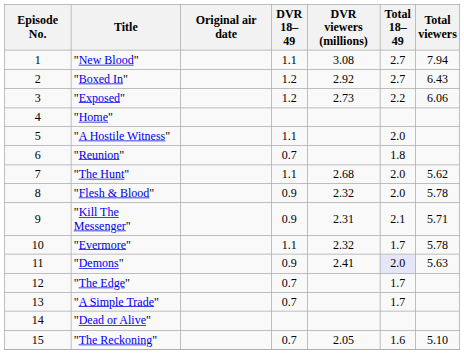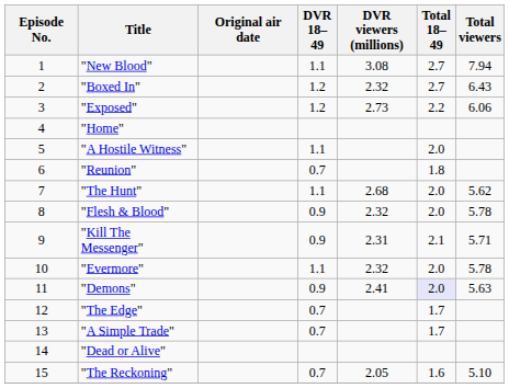 <table class="wikitable" style="text-align:center;">
 <tr>
 <th>Episode No.</th>
 <th>Title</th>
 <th>Original air date</th>
 <th>DVR<br>18–49</th>
 <th>DVR viewers<br>(millions)</th>
 <th>Total<br>18–49</th>
 <th>Total<br>viewers</th>
 </tr>
 <tr>
 <td>1</td>
 <td style="text-align:left;">"<a href='#'>New Blood</a>"</td>
 <td></td>
 <td>1.1</td>
 <td>3.08</td>
 <td>2.7</td>
 <td>7.94</td>
 </tr>
 <tr>
 <td>2</td>
 <td style="text-align:left;">"<a href='#'>Boxed In</a>"</td>
 <td></td>
 <td>1.2</td>
-<td>2.92</td>
+<td>2.32</td>
 <td>2.7</td>
 <td>6.43</td>
 </tr>
 <tr>
 <td>3</td>
 <td style="text-align:left;">"<a href='#'>Exposed</a>"</td>
 <td></td>
 <td>1.2</td>
 <td>2.73</td>
 <td>2.2</td>
 <td>6.06</td>
 </tr>
 <tr>
 <td>4</td>
 <td style="text-align:left;">"<a href='#'>Home</a>"</td>
 <td></td>
 <td></td>
 <td></td>
 <td></td>
 <td></td>
 </tr>
 <tr>
 <td>5</td>
 <td style="text-align:left;">"<a href='#'>A Hostile Witness</a>"</td>
 <td></td>
 <td>1.1</td>
 <td></td>
 <td>2.0</td>
 <td></td>
 </tr>
 <tr>
 <td>6</td>
 <td style="text-align:left;">"<a href='#'>Reunion</a>"</td>
 <td></td>
 <td>0.7</td>
 <td></td>
 <td>1.8</td>
 <td></td>
 </tr>
 <tr>
 <td>7</td>
 <td style="text-align:left;">"<a href='#'>The Hunt</a>"</td>
 <td></td>
 <td>1.1</td>
 <td>2.68</td>
 <td>2.0</td>
 <td>5.62</td>
 </tr>
 <tr>
 <td>8</td>
 <td style="text-align:left;">"<a href='#'>Flesh & Blood</a>"</td>
 <td></td>
 <td>0.9</td>
 <td>2.32</td>
 <td>2.0</td>
 <td>5.78</td>
 </tr>
 <tr>
 <td>9</td>
 <td style="text-align:left;">"<a href='#'>Kill The Messenger</a>"</td>
 <td></td>
 <td>0.9</td>
 <td>2.31</td>
 <td>2.1</td>
 <td>5.71</td>
 </tr>
 <tr>
 <td>10</td>
 <td style="text-align:left;">"<a href='#'>Evermore</a>"</td>
 <td></td>
 <td>1.1</td>
 <td>2.32</td>
-<td>1.7</td>
+<td>2.0</td>
 <td>5.78</td>
 </tr>
 <tr>
 <td>11</td>
 <td style="text-align:left;">"<a href='#'>Demons</a>"</td>
 <td></td>
 <td>0.9</td>
 <td>2.41</td>
 <td style="background: lavender;">2.0</td>
 <td>5.63</td>
 </tr>
 <tr>
 <td>12</td>
 <td style="text-align:left;">"<a href='#'>The Edge</a>"</td>
 <td></td>
 <td>0.7</td>
 <td></td>
 <td>1.7</td>
 <td></td>
 </tr>
 <tr>
 <td>13</td>
 <td style="text-align:left;">"<a href='#'>A Simple Trade</a>"</td>
 <td></td>
 <td>0.7</td>
 <td></td>
 <td>1.7</td>
 <td></td>
 </tr>
 <tr>
 <td>14</td>
 <td style="text-align:left;">"<a href='#'>Dead or Alive</a>"</td>
 <td></td>
 <td></td>
 <td></td>
 <td></td>
 <td></td>
 </tr>
 <tr>
 <td>15</td>
 <td style="text-align:left;">"<a href='#'>The Reckoning</a>"</td>
 <td></td>
 <td>0.7</td>
 <td>2.05</td>
 <td>1.6</td>
 <td>5.10</td>
 </tr>
 <tr>
 </tr>
 </table>
